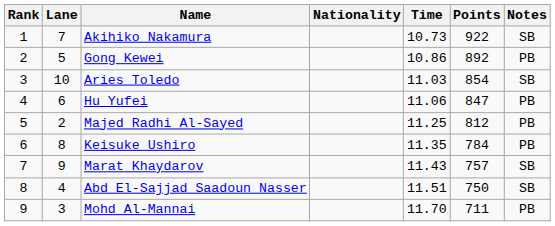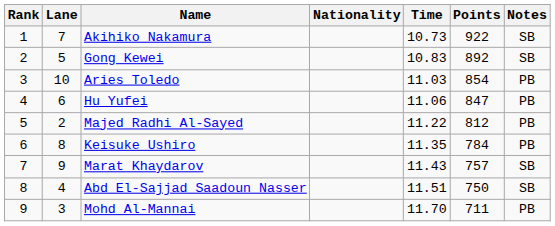 <table class="wikitable sortable" style="text-align:center">
 <tr>
 <th>Rank</th>
 <th>Lane</th>
 <th>Name</th>
 <th>Nationality</th>
 <th>Time</th>
 <th>Points</th>
 <th>Notes</th>
 </tr>
 <tr>
 <td>1</td>
 <td>7</td>
 <td align="left"><a href='#'>Akihiko Nakamura</a></td>
 <td align=left></td>
 <td>10.73</td>
 <td>922</td>
 <td>SB</td>
 </tr>
 <tr>
 <td>2</td>
 <td>5</td>
 <td align="left"><a href='#'>Gong Kewei</a></td>
 <td align=left></td>
-<td>10.86</td>
+<td>10.83</td>
 <td>892</td>
-<td>PB</td>
+<td>SB</td>
 </tr>
 <tr>
 <td>3</td>
 <td>10</td>
 <td align="left"><a href='#'>Aries Toledo</a></td>
 <td align=left></td>
 <td>11.03</td>
 <td>854</td>
-<td>SB</td>
+<td>PB</td>
 </tr>
 <tr>
 <td>4</td>
 <td>6</td>
 <td align="left"><a href='#'>Hu Yufei</a></td>
 <td align=left></td>
 <td>11.06</td>
 <td>847</td>
 <td>PB</td>
 </tr>
 <tr>
 <td>5</td>
 <td>2</td>
 <td align="left"><a href='#'>Majed Radhi Al-Sayed</a></td>
 <td align=left></td>
-<td>11.25</td>
+<td>11.22</td>
 <td>812</td>
 <td>PB</td>
 </tr>
 <tr>
 <td>6</td>
 <td>8</td>
 <td align="left"><a href='#'>Keisuke Ushiro</a></td>
 <td align=left></td>
 <td>11.35</td>
 <td>784</td>
 <td>PB</td>
 </tr>
 <tr>
 <td>7</td>
 <td>9</td>
 <td align="left"><a href='#'>Marat Khaydarov</a></td>
 <td align=left></td>
 <td>11.43</td>
 <td>757</td>
 <td>SB</td>
 </tr>
 <tr>
 <td>8</td>
 <td>4</td>
 <td align="left"><a href='#'>Abd El-Sajjad Saadoun Nasser</a></td>
 <td align=left></td>
 <td>11.51</td>
 <td>750</td>
 <td>SB</td>
 </tr>
 <tr>
 <td>9</td>
 <td>3</td>
 <td align="left"><a href='#'>Mohd Al-Mannai</a></td>
 <td align=left></td>
 <td>11.70</td>
 <td>711</td>
 <td>PB</td>
 </tr>
 </table>
